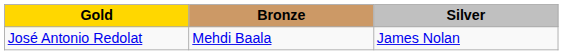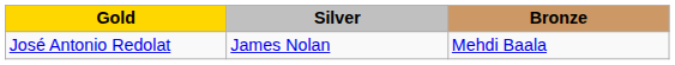 <table class="wikitable" style="text-align:left">
 <tr align="center">
 <td width=200 bgcolor=gold><strong>Gold</strong></td>
+<td width=200 bgcolor=silver><strong>Silver</strong></td>
 <td width=200 bgcolor=CC9966><strong>Bronze</strong></td>
-<td width=200 bgcolor=silver><strong>Silver</strong></td>
 </tr>
 <tr>
 <td><a href='#'>José Antonio Redolat</a><br><em></em></td>
+<td><a href='#'>James Nolan</a><br><em></em></td>
 <td><a href='#'>Mehdi Baala</a><br><em></em></td>
-<td><a href='#'>James Nolan</a><br><em></em></td>
 </tr>
 </table>
